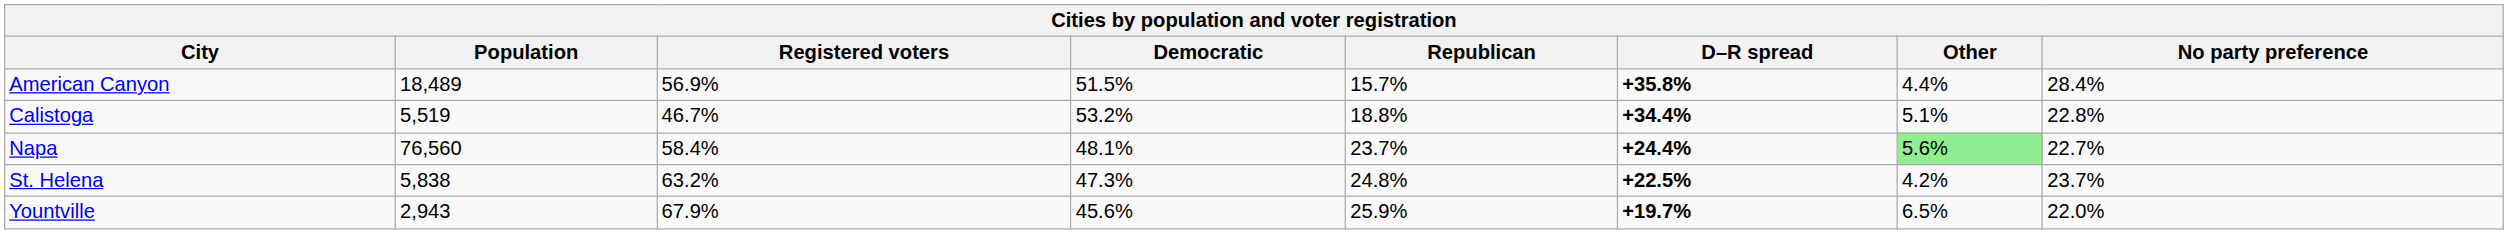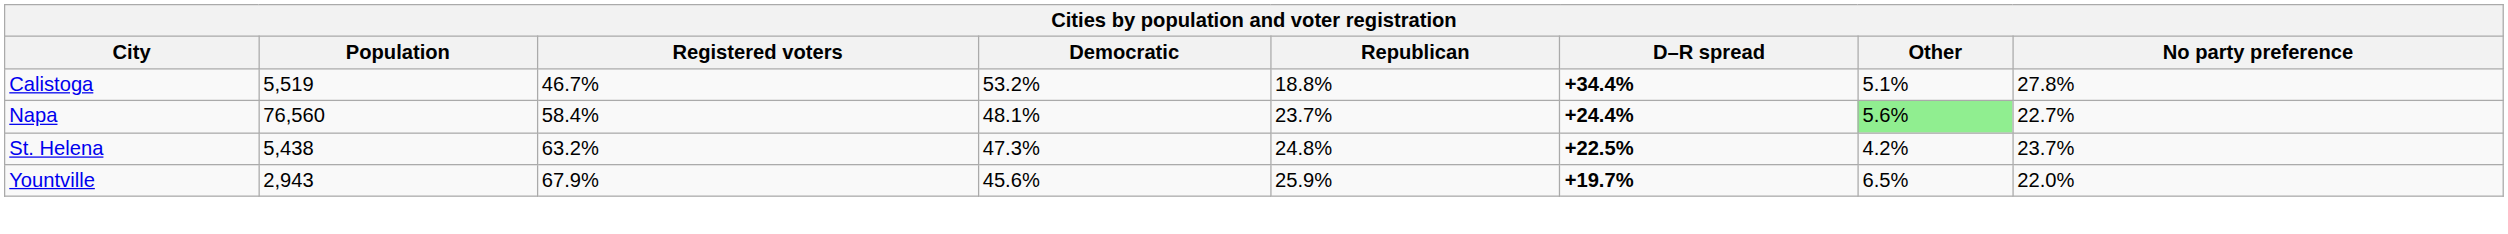 <table class="wikitable collapsible collapsed sortable" style="width: 100%;">
 <tr>
 <th colspan="8">Cities by population and voter registration</th>
 </tr>
 <tr>
 <th>City</th>
 <th data-sort-type="number">Population</th>
 <th data-sort-type="number">Registered voters<br></th>
 <th data-sort-type="number">Democratic</th>
 <th data-sort-type="number">Republican</th>
 <th data-sort-type="number">D–R spread</th>
 <th data-sort-type="number">Other</th>
 <th data-sort-type="number">No party preference</th>
 </tr>
 <tr>
-<td><a href='#'>American Canyon</a></td>
-<td>18,489</td>
-<td>56.9%</td>
-<td>51.5%</td>
-<td>15.7%</td>
-<td><span><strong>+35.8%</strong></span></td>
-<td>4.4%</td>
-<td>28.4%</td>
-</tr>
-<tr>
 <td><a href='#'>Calistoga</a></td>
 <td>5,519</td>
 <td>46.7%</td>
 <td>53.2%</td>
 <td>18.8%</td>
 <td><span><strong>+34.4%</strong></span></td>
 <td>5.1%</td>
-<td>22.8%</td>
+<td>27.8%</td>
 </tr>
 <tr>
 <td><a href='#'>Napa</a></td>
 <td>76,560</td>
 <td>58.4%</td>
 <td>48.1%</td>
 <td>23.7%</td>
 <td><span><strong>+24.4%</strong></span></td>
 <td style="background: lightgreen;">5.6%</td>
 <td>22.7%</td>
 </tr>
 <tr>
 <td><a href='#'>St. Helena</a></td>
-<td>5,838</td>
+<td>5,438</td>
 <td>63.2%</td>
 <td>47.3%</td>
 <td>24.8%</td>
 <td><span><strong>+22.5%</strong></span></td>
 <td>4.2%</td>
 <td>23.7%</td>
 </tr>
 <tr>
 <td><a href='#'>Yountville</a></td>
 <td>2,943</td>
 <td>67.9%</td>
 <td>45.6%</td>
 <td>25.9%</td>
 <td><span><strong>+19.7%</strong></span></td>
 <td>6.5%</td>
 <td>22.0%</td>
 </tr>
 </table>
